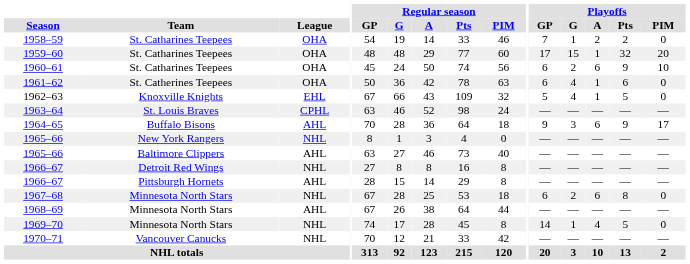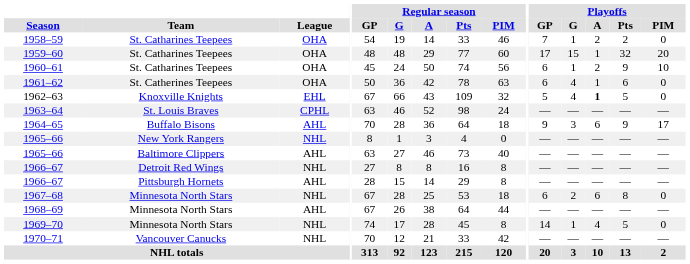 <table border="0" cellpadding="1" cellspacing="0" style="text-align:center; width:60em">
 <tr bgcolor="#e0e0e0">
 <th colspan="3" bgcolor="#ffffff"></th>
 <th rowspan="100" bgcolor="#ffffff"></th>
 <th colspan="5"><a href='#'>Regular season</a></th>
 <th rowspan="100" bgcolor="#ffffff"></th>
 <th colspan="5"><a href='#'>Playoffs</a></th>
 </tr>
 <tr bgcolor="#e0e0e0">
 <th><a href='#'>Season</a></th>
 <th>Team</th>
 <th>League</th>
 <th>GP</th>
 <th><a href='#'>G</a></th>
 <th><a href='#'>A</a></th>
 <th><a href='#'>Pts</a></th>
 <th><a href='#'>PIM</a></th>
 <th>GP</th>
 <th>G</th>
 <th>A</th>
 <th>Pts</th>
 <th>PIM</th>
 </tr>
 <tr>
 <td><a href='#'>1958–59</a></td>
 <td><a href='#'>St. Catharines Teepees</a></td>
 <td><a href='#'>OHA</a></td>
 <td>54</td>
 <td>19</td>
 <td>14</td>
 <td>33</td>
 <td>46</td>
 <td>7</td>
 <td>1</td>
 <td>2</td>
 <td>2</td>
 <td>0</td>
 </tr>
 <tr bgcolor="#f0f0f0">
 <td><a href='#'>1959–60</a></td>
 <td>St. Catharines Teepees</td>
 <td>OHA</td>
 <td>48</td>
 <td>48</td>
 <td>29</td>
 <td>77</td>
 <td>60</td>
 <td>17</td>
 <td>15</td>
 <td>1</td>
 <td>32</td>
 <td>20</td>
 </tr>
 <tr>
 <td><a href='#'>1960–61</a></td>
 <td>St. Catharines Teepees</td>
 <td>OHA</td>
 <td>45</td>
 <td>24</td>
 <td>50</td>
 <td>74</td>
 <td>56</td>
 <td>6</td>
+<td>1</td>
 <td>2</td>
-<td>6</td>
 <td>9</td>
 <td>10</td>
 </tr>
 <tr bgcolor="#f0f0f0">
 <td><a href='#'>1961–62</a></td>
 <td>St. Catherines Teepees</td>
 <td>OHA</td>
 <td>50</td>
 <td>36</td>
 <td>42</td>
 <td>78</td>
 <td>63</td>
 <td>6</td>
 <td>4</td>
 <td>1</td>
 <td>6</td>
 <td>0</td>
 </tr>
 <tr>
 <td>1962–63</td>
 <td><a href='#'>Knoxville Knights</a></td>
 <td><a href='#'>EHL</a></td>
 <td>67</td>
 <td>66</td>
 <td>43</td>
 <td>109</td>
 <td>32</td>
 <td>5</td>
 <td>4</td>
-<td>1</td>
+<td><strong>1</strong></td>
 <td>5</td>
 <td>0</td>
 </tr>
 <tr bgcolor="#f0f0f0">
 <td><a href='#'>1963–64</a></td>
 <td><a href='#'>St. Louis Braves</a></td>
 <td><a href='#'>CPHL</a></td>
 <td>63</td>
 <td>46</td>
 <td>52</td>
 <td>98</td>
 <td>24</td>
 <td>—</td>
 <td>—</td>
 <td>—</td>
 <td>—</td>
 <td>—</td>
 </tr>
 <tr>
 <td><a href='#'>1964–65</a></td>
 <td><a href='#'>Buffalo Bisons</a></td>
 <td><a href='#'>AHL</a></td>
 <td>70</td>
 <td>28</td>
 <td>36</td>
 <td>64</td>
 <td>18</td>
 <td>9</td>
 <td>3</td>
 <td>6</td>
 <td>9</td>
 <td>17</td>
 </tr>
 <tr bgcolor="#f0f0f0">
 <td><a href='#'>1965–66</a></td>
 <td><a href='#'>New York Rangers</a></td>
 <td><a href='#'>NHL</a></td>
 <td>8</td>
 <td>1</td>
 <td>3</td>
 <td>4</td>
 <td>0</td>
 <td>—</td>
 <td>—</td>
 <td>—</td>
 <td>—</td>
 <td>—</td>
 </tr>
 <tr>
 <td><a href='#'>1965–66</a></td>
 <td><a href='#'>Baltimore Clippers</a></td>
 <td>AHL</td>
 <td>63</td>
 <td>27</td>
 <td>46</td>
 <td>73</td>
 <td>40</td>
 <td>—</td>
 <td>—</td>
 <td>—</td>
 <td>—</td>
 <td>—</td>
 </tr>
 <tr bgcolor="#f0f0f0">
 <td><a href='#'>1966–67</a></td>
 <td><a href='#'>Detroit Red Wings</a></td>
 <td>NHL</td>
 <td>27</td>
 <td>8</td>
 <td>8</td>
 <td>16</td>
 <td>8</td>
 <td>—</td>
 <td>—</td>
 <td>—</td>
 <td>—</td>
 <td>—</td>
 </tr>
 <tr>
 <td><a href='#'>1966–67</a></td>
 <td><a href='#'>Pittsburgh Hornets</a></td>
 <td>AHL</td>
 <td>28</td>
 <td>15</td>
 <td>14</td>
 <td>29</td>
 <td>8</td>
 <td>—</td>
 <td>—</td>
 <td>—</td>
 <td>—</td>
 <td>—</td>
 </tr>
 <tr bgcolor="#f0f0f0">
 <td><a href='#'>1967–68</a></td>
 <td><a href='#'>Minnesota North Stars</a></td>
 <td>NHL</td>
 <td>67</td>
 <td>28</td>
 <td>25</td>
 <td>53</td>
 <td>18</td>
 <td>6</td>
 <td>2</td>
 <td>6</td>
 <td>8</td>
 <td>0</td>
 </tr>
 <tr>
 <td><a href='#'>1968–69</a></td>
 <td>Minnesota North Stars</td>
 <td>AHL</td>
 <td>67</td>
 <td>26</td>
 <td>38</td>
 <td>64</td>
 <td>44</td>
 <td>—</td>
 <td>—</td>
 <td>—</td>
 <td>—</td>
 <td>—</td>
 </tr>
 <tr bgcolor="#f0f0f0">
 <td><a href='#'>1969–70</a></td>
 <td>Minnesota North Stars</td>
 <td>NHL</td>
 <td>74</td>
 <td>17</td>
 <td>28</td>
 <td>45</td>
 <td>8</td>
 <td>14</td>
 <td>1</td>
 <td>4</td>
 <td>5</td>
 <td>0</td>
 </tr>
 <tr>
 <td><a href='#'>1970–71</a></td>
 <td><a href='#'>Vancouver Canucks</a></td>
 <td>NHL</td>
 <td>70</td>
 <td>12</td>
 <td>21</td>
 <td>33</td>
 <td>42</td>
 <td>—</td>
 <td>—</td>
 <td>—</td>
 <td>—</td>
 <td>—</td>
 </tr>
 <tr bgcolor="#e0e0e0">
 <th colspan="3">NHL totals</th>
 <th>313</th>
 <th>92</th>
 <th>123</th>
 <th>215</th>
 <th>120</th>
 <th>20</th>
 <th>3</th>
 <th>10</th>
 <th>13</th>
 <th>2</th>
 </tr>
 </table>
